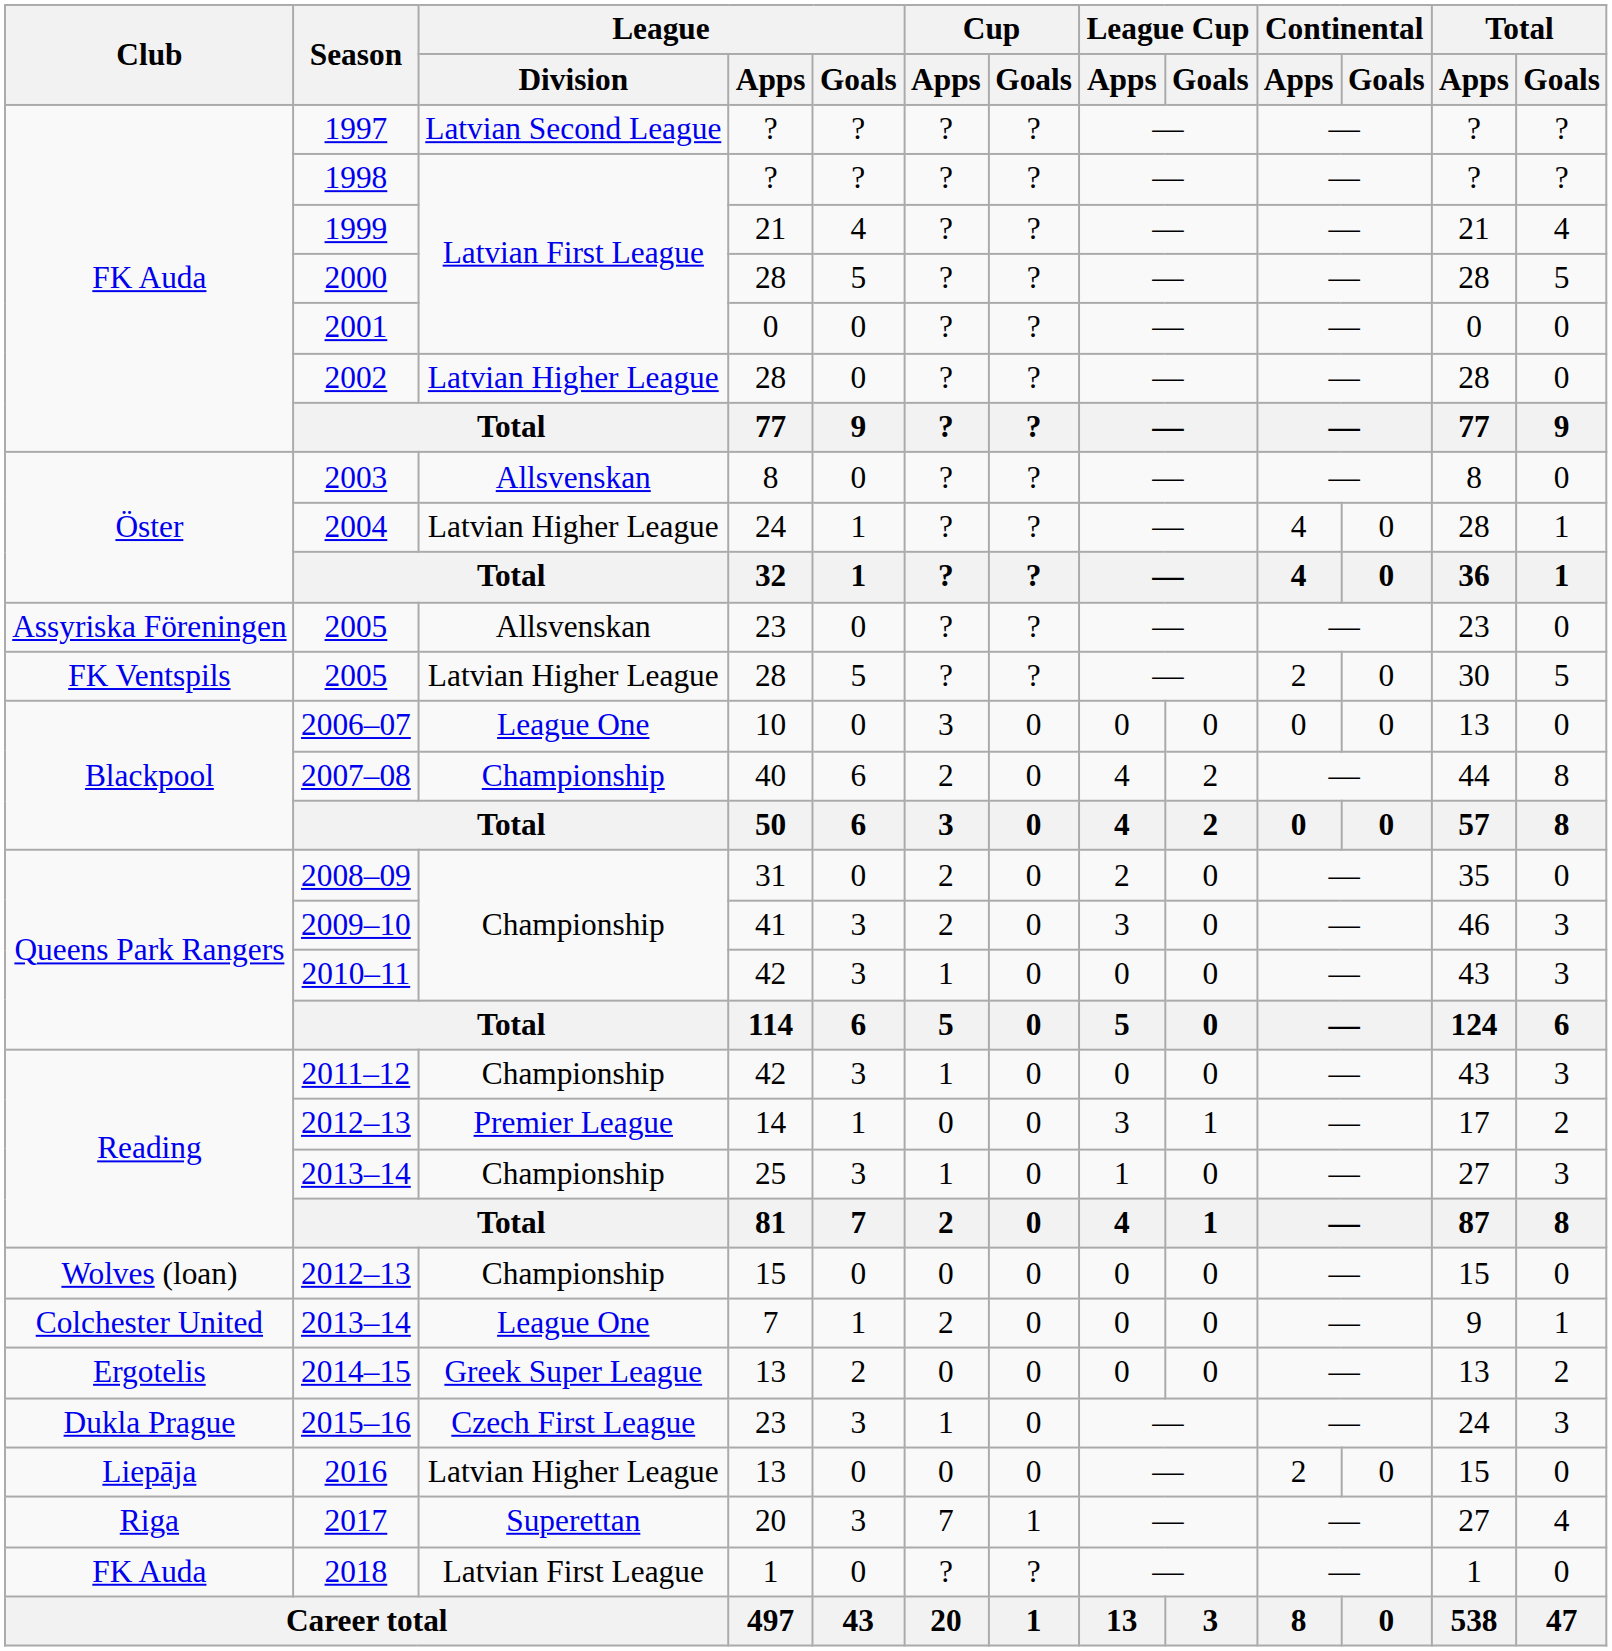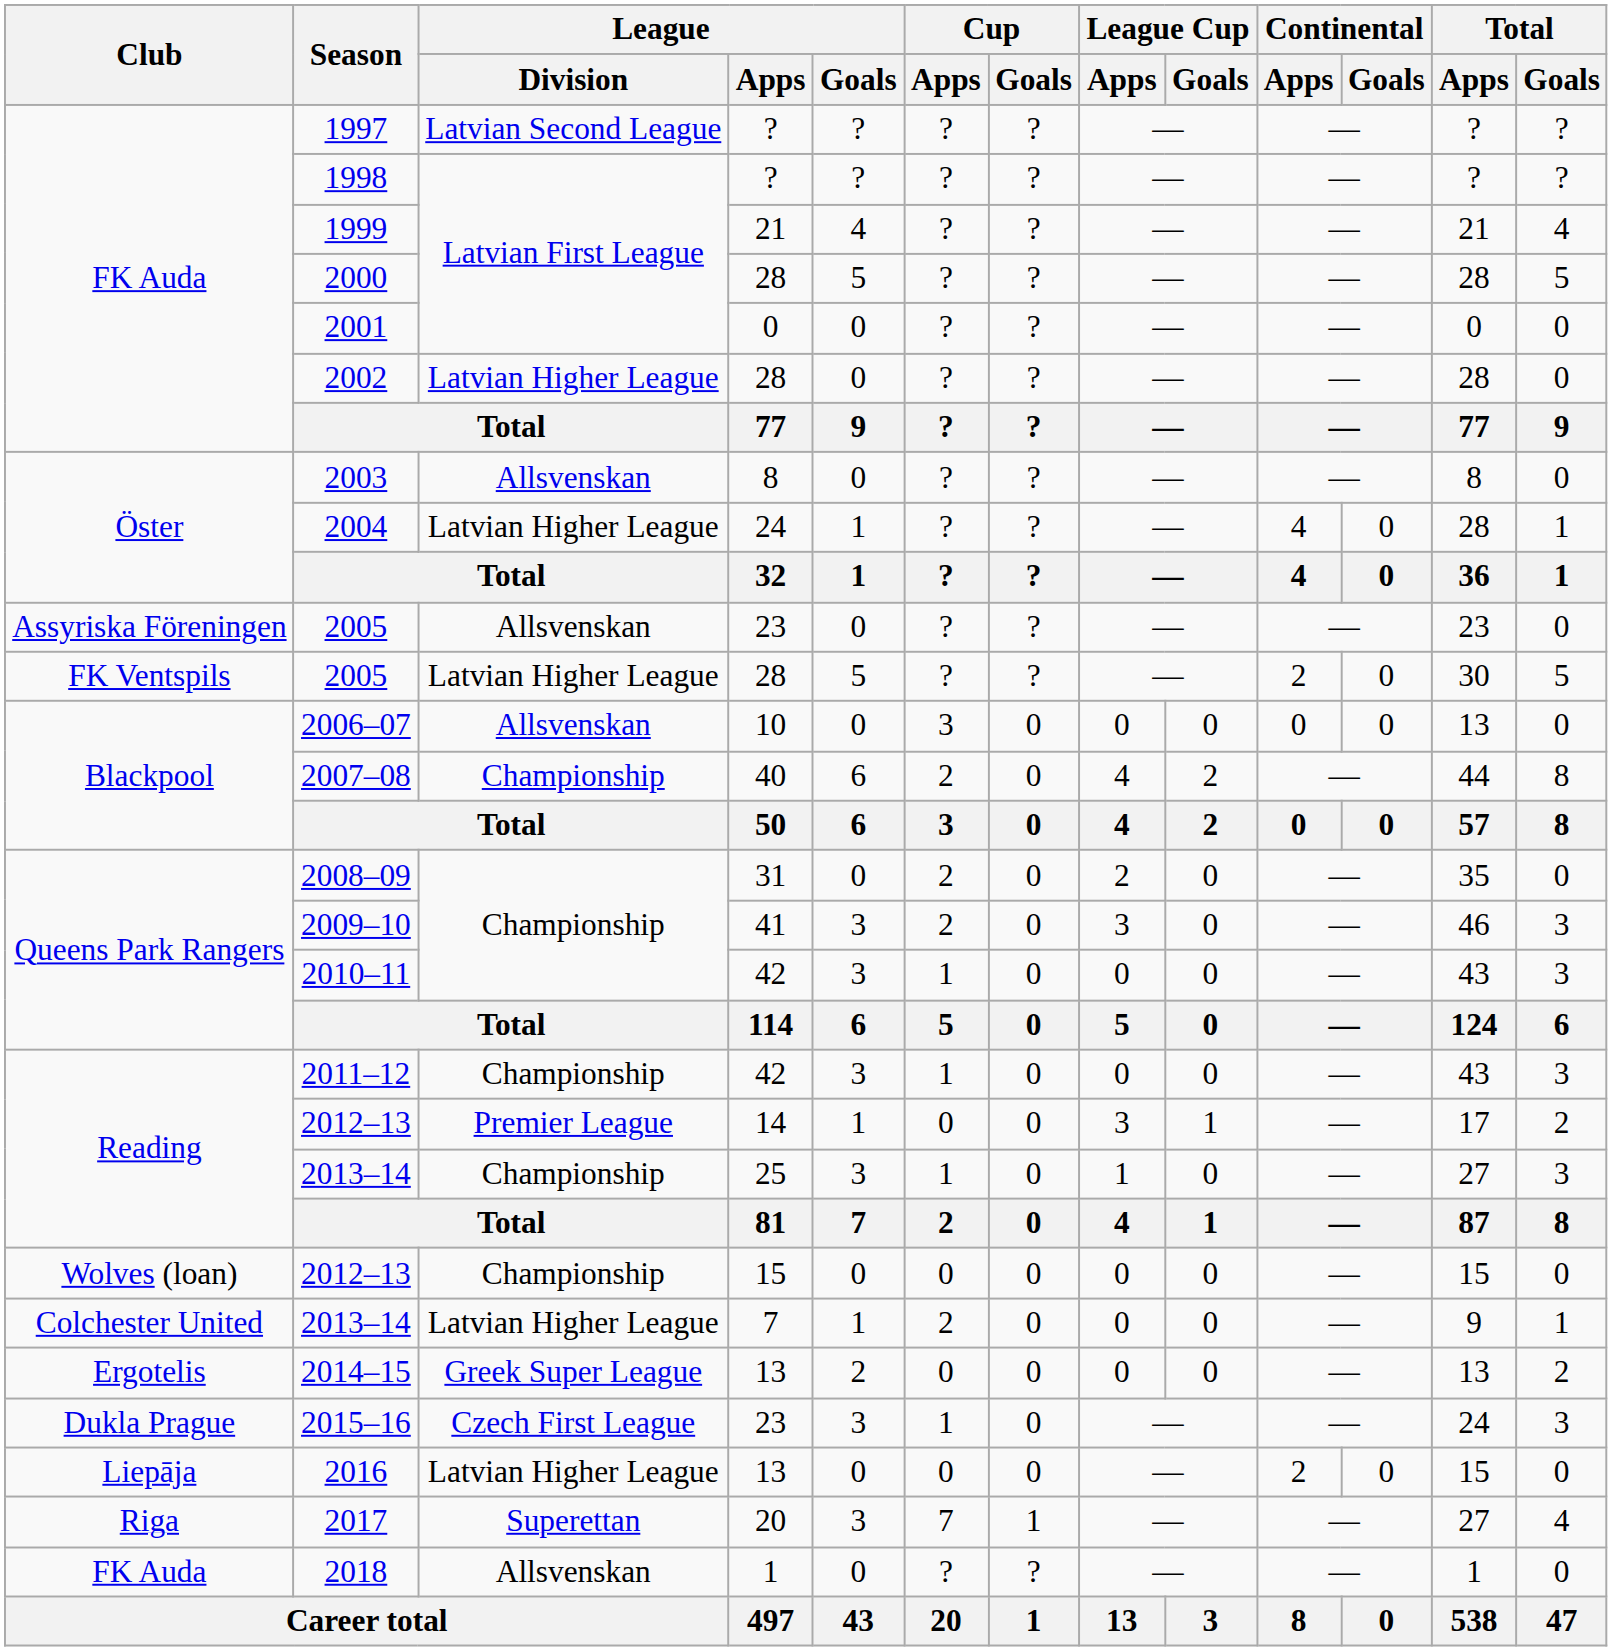 <table class="wikitable" style="text-align:center">
 <tr>
 <th rowspan="2">Club</th>
 <th rowspan="2">Season</th>
 <th colspan="3">League</th>
 <th colspan="2">Cup</th>
 <th colspan="2">League Cup</th>
 <th colspan="2">Continental</th>
 <th colspan="3">Total</th>
 </tr>
 <tr>
 <th>Division</th>
 <th>Apps</th>
 <th>Goals</th>
 <th>Apps</th>
 <th>Goals</th>
 <th>Apps</th>
 <th>Goals</th>
 <th>Apps</th>
 <th>Goals</th>
 <th>Apps</th>
 <th>Goals</th>
 </tr>
 <tr>
 <td rowspan="7"><a href='#'>FK Auda</a></td>
 <td><a href='#'>1997</a></td>
 <td><a href='#'>Latvian Second League</a></td>
 <td>?</td>
 <td>?</td>
 <td>?</td>
 <td>?</td>
 <td colspan="2">—</td>
 <td colspan="2">—</td>
 <td>?</td>
 <td>?</td>
 </tr>
 <tr>
 <td><a href='#'>1998</a></td>
 <td rowspan="4"><a href='#'>Latvian First League</a></td>
 <td>?</td>
 <td>?</td>
 <td>?</td>
 <td>?</td>
 <td colspan="2">—</td>
 <td colspan="2">—</td>
 <td>?</td>
 <td>?</td>
 </tr>
 <tr>
 <td><a href='#'>1999</a></td>
 <td>21</td>
 <td>4</td>
 <td>?</td>
 <td>?</td>
 <td colspan="2">—</td>
 <td colspan="2">—</td>
 <td>21</td>
 <td>4</td>
 </tr>
 <tr>
 <td><a href='#'>2000</a></td>
 <td>28</td>
 <td>5</td>
 <td>?</td>
 <td>?</td>
 <td colspan="2">—</td>
 <td colspan="2">—</td>
 <td>28</td>
 <td>5</td>
 </tr>
 <tr>
 <td><a href='#'>2001</a></td>
 <td>0</td>
 <td>0</td>
 <td>?</td>
 <td>?</td>
 <td colspan="2">—</td>
 <td colspan="2">—</td>
 <td>0</td>
 <td>0</td>
 </tr>
 <tr>
 <td><a href='#'>2002</a></td>
 <td><a href='#'>Latvian Higher League</a></td>
 <td>28</td>
 <td>0</td>
 <td>?</td>
 <td>?</td>
 <td colspan="2">—</td>
 <td colspan="2">—</td>
 <td>28</td>
 <td>0</td>
 </tr>
 <tr>
 <th colspan="2">Total</th>
 <th>77</th>
 <th>9</th>
 <th>?</th>
 <th>?</th>
 <th colspan="2">—</th>
 <th colspan="2">—</th>
 <th>77</th>
 <th>9</th>
 </tr>
 <tr>
 <td rowspan="3"><a href='#'>Öster</a></td>
 <td><a href='#'>2003</a></td>
 <td><a href='#'>Allsvenskan</a></td>
 <td>8</td>
 <td>0</td>
 <td>?</td>
 <td>?</td>
 <td colspan="2">—</td>
 <td colspan="2">—</td>
 <td>8</td>
 <td>0</td>
 </tr>
 <tr>
 <td><a href='#'>2004</a></td>
 <td>Latvian Higher League</td>
 <td>24</td>
 <td>1</td>
 <td>?</td>
 <td>?</td>
 <td colspan="2">—</td>
 <td>4</td>
 <td>0</td>
 <td>28</td>
 <td>1</td>
 </tr>
 <tr>
 <th colspan="2">Total</th>
 <th>32</th>
 <th>1</th>
 <th>?</th>
 <th>?</th>
 <th colspan="2">—</th>
 <th>4</th>
 <th>0</th>
 <th>36</th>
 <th>1</th>
 </tr>
 <tr>
 <td><a href='#'>Assyriska Föreningen</a></td>
 <td><a href='#'>2005</a></td>
 <td>Allsvenskan</td>
 <td>23</td>
 <td>0</td>
 <td>?</td>
 <td>?</td>
 <td colspan="2">—</td>
 <td colspan="2">—</td>
 <td>23</td>
 <td>0</td>
 </tr>
 <tr>
 <td><a href='#'>FK Ventspils</a></td>
 <td><a href='#'>2005</a></td>
 <td>Latvian Higher League</td>
 <td>28</td>
 <td>5</td>
 <td>?</td>
 <td>?</td>
 <td colspan="2">—</td>
 <td>2</td>
 <td>0</td>
 <td>30</td>
 <td>5</td>
 </tr>
 <tr>
 <td rowspan="3"><a href='#'>Blackpool</a></td>
 <td><a href='#'>2006–07</a></td>
-<td><a href='#'>League One</a></td>
+<td><a href='#'>Allsvenskan</a></td>
 <td>10</td>
 <td>0</td>
 <td>3</td>
 <td>0</td>
 <td>0</td>
 <td>0</td>
 <td>0</td>
 <td>0</td>
 <td>13</td>
 <td>0</td>
 </tr>
 <tr>
 <td><a href='#'>2007–08</a></td>
 <td><a href='#'>Championship</a></td>
 <td>40</td>
 <td>6</td>
 <td>2</td>
 <td>0</td>
 <td>4</td>
 <td>2</td>
 <td colspan="2">—</td>
 <td>44</td>
 <td>8</td>
 </tr>
 <tr>
 <th colspan="2">Total</th>
 <th>50</th>
 <th>6</th>
 <th>3</th>
 <th>0</th>
 <th>4</th>
 <th>2</th>
 <th>0</th>
 <th>0</th>
 <th>57</th>
 <th>8</th>
 </tr>
 <tr>
 <td rowspan="4"><a href='#'>Queens Park Rangers</a></td>
 <td><a href='#'>2008–09</a></td>
 <td rowspan="3">Championship</td>
 <td>31</td>
 <td>0</td>
 <td>2</td>
 <td>0</td>
 <td>2</td>
 <td>0</td>
 <td colspan="2">—</td>
 <td>35</td>
 <td>0</td>
 </tr>
 <tr>
 <td><a href='#'>2009–10</a></td>
 <td>41</td>
 <td>3</td>
 <td>2</td>
 <td>0</td>
 <td>3</td>
 <td>0</td>
 <td colspan="2">—</td>
 <td>46</td>
 <td>3</td>
 </tr>
 <tr>
 <td><a href='#'>2010–11</a></td>
 <td>42</td>
 <td>3</td>
 <td>1</td>
 <td>0</td>
 <td>0</td>
 <td>0</td>
 <td colspan="2">—</td>
 <td>43</td>
 <td>3</td>
 </tr>
 <tr>
 <th colspan="2">Total</th>
 <th>114</th>
 <th>6</th>
 <th>5</th>
 <th>0</th>
 <th>5</th>
 <th>0</th>
 <th colspan="2">—</th>
 <th>124</th>
 <th>6</th>
 </tr>
 <tr>
 <td rowspan="4"><a href='#'>Reading</a></td>
 <td><a href='#'>2011–12</a></td>
 <td>Championship</td>
 <td>42</td>
 <td>3</td>
 <td>1</td>
 <td>0</td>
 <td>0</td>
 <td>0</td>
 <td colspan="2">—</td>
 <td>43</td>
 <td>3</td>
 </tr>
 <tr>
 <td><a href='#'>2012–13</a></td>
 <td><a href='#'>Premier League</a></td>
 <td>14</td>
 <td>1</td>
 <td>0</td>
 <td>0</td>
 <td>3</td>
 <td>1</td>
 <td colspan="2">—</td>
 <td>17</td>
 <td>2</td>
 </tr>
 <tr>
 <td><a href='#'>2013–14</a></td>
 <td>Championship</td>
 <td>25</td>
 <td>3</td>
 <td>1</td>
 <td>0</td>
 <td>1</td>
 <td>0</td>
 <td colspan="2">—</td>
 <td>27</td>
 <td>3</td>
 </tr>
 <tr>
 <th colspan="2">Total</th>
 <th>81</th>
 <th>7</th>
 <th>2</th>
 <th>0</th>
 <th>4</th>
 <th>1</th>
 <th colspan="2">—</th>
 <th>87</th>
 <th>8</th>
 </tr>
 <tr>
 <td><a href='#'>Wolves</a> (loan)</td>
 <td><a href='#'>2012–13</a></td>
 <td>Championship</td>
 <td>15</td>
 <td>0</td>
 <td>0</td>
 <td>0</td>
 <td>0</td>
 <td>0</td>
 <td colspan="2">—</td>
 <td>15</td>
 <td>0</td>
 </tr>
 <tr>
 <td><a href='#'>Colchester United</a></td>
 <td><a href='#'>2013–14</a></td>
-<td><a href='#'>League One</a></td>
+<td>Latvian Higher League</td>
 <td>7</td>
 <td>1</td>
 <td>2</td>
 <td>0</td>
 <td>0</td>
 <td>0</td>
 <td colspan="2">—</td>
 <td>9</td>
 <td>1</td>
 </tr>
 <tr>
 <td><a href='#'>Ergotelis</a></td>
 <td><a href='#'>2014–15</a></td>
 <td><a href='#'>Greek Super League</a></td>
 <td>13</td>
 <td>2</td>
 <td>0</td>
 <td>0</td>
 <td>0</td>
 <td>0</td>
 <td colspan="2">—</td>
 <td>13</td>
 <td>2</td>
 </tr>
 <tr>
 <td><a href='#'>Dukla Prague</a></td>
 <td><a href='#'>2015–16</a></td>
 <td><a href='#'>Czech First League</a></td>
 <td>23</td>
 <td>3</td>
 <td>1</td>
 <td>0</td>
 <td colspan="2">—</td>
 <td colspan="2">—</td>
 <td>24</td>
 <td>3</td>
 </tr>
 <tr>
 <td><a href='#'>Liepāja</a></td>
 <td><a href='#'>2016</a></td>
 <td>Latvian Higher League</td>
 <td>13</td>
 <td>0</td>
 <td>0</td>
 <td>0</td>
 <td colspan="2">—</td>
 <td>2</td>
 <td>0</td>
 <td>15</td>
 <td>0</td>
 </tr>
 <tr>
 <td><a href='#'>Riga</a></td>
 <td><a href='#'>2017</a></td>
 <td><a href='#'>Superettan</a></td>
 <td>20</td>
 <td>3</td>
 <td>7</td>
 <td>1</td>
 <td colspan="2">—</td>
 <td colspan="2">—</td>
 <td>27</td>
 <td>4</td>
 </tr>
 <tr>
 <td><a href='#'>FK Auda</a></td>
 <td><a href='#'>2018</a></td>
-<td>Latvian First League</td>
+<td>Allsvenskan</td>
 <td>1</td>
 <td>0</td>
 <td>?</td>
 <td>?</td>
 <td colspan="2">—</td>
 <td colspan="2">—</td>
 <td>1</td>
 <td>0</td>
 </tr>
 <tr>
 <th colspan="3">Career total</th>
 <th>497</th>
 <th>43</th>
 <th>20</th>
 <th>1</th>
 <th>13</th>
 <th>3</th>
 <th>8</th>
 <th>0</th>
 <th>538</th>
 <th>47</th>
 </tr>
 </table>
